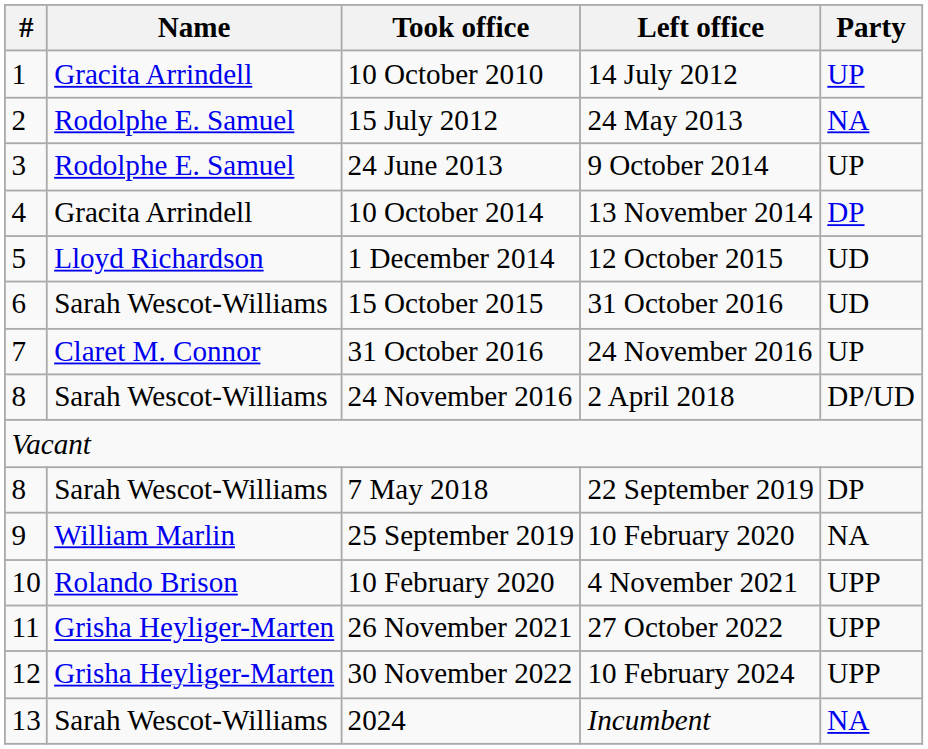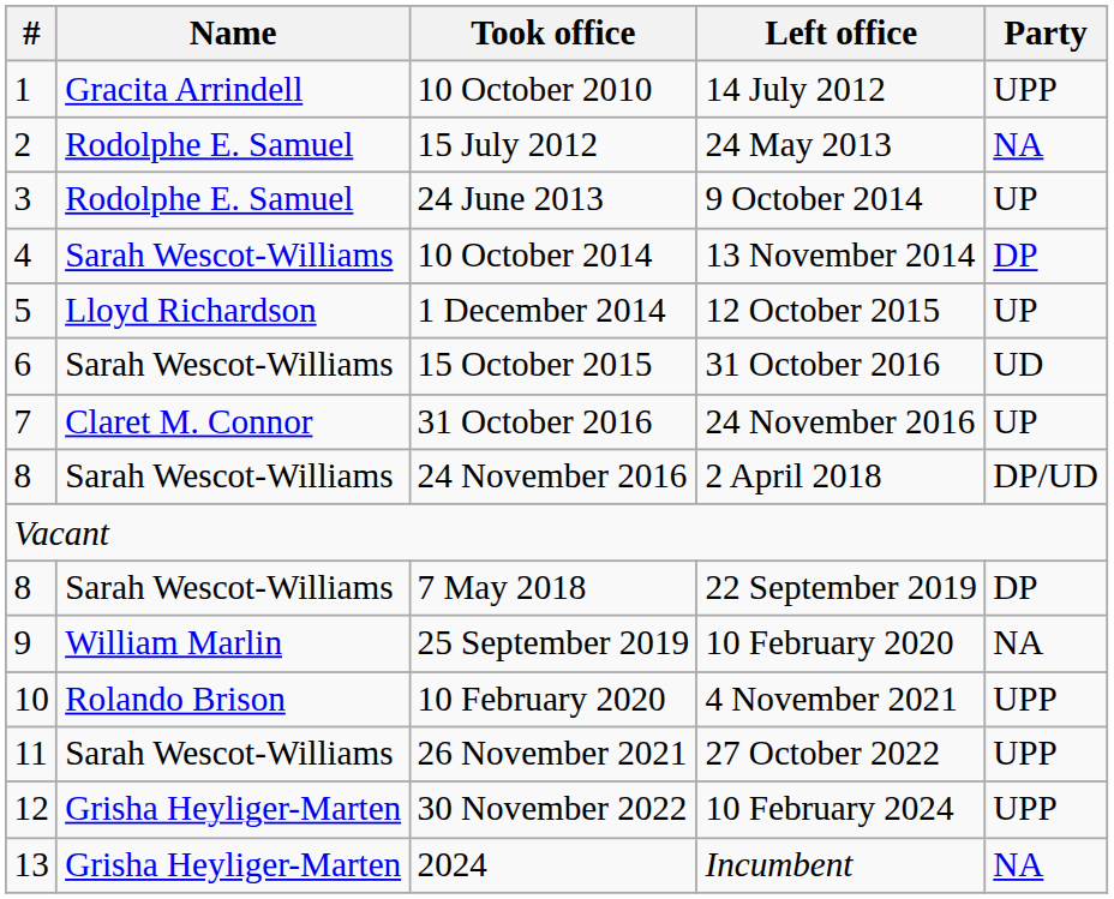 <table class="wikitable sortable">
 <tr>
 <th>#</th>
 <th>Name</th>
 <th>Took office</th>
 <th>Left office</th>
 <th>Party</th>
 </tr>
 <tr>
 <td>1</td>
 <td><a href='#'>Gracita Arrindell</a></td>
 <td>10 October 2010</td>
 <td>14 July 2012</td>
-<td><a href='#'>UP</a></td>
+<td>UPP</td>
 </tr>
 <tr>
 <td>2</td>
 <td><a href='#'>Rodolphe E. Samuel</a></td>
 <td>15 July 2012</td>
 <td>24 May 2013</td>
 <td><a href='#'>NA</a></td>
 </tr>
 <tr>
 <td>3</td>
 <td><a href='#'>Rodolphe E. Samuel</a></td>
 <td>24 June 2013</td>
 <td>9 October 2014</td>
 <td>UP</td>
 </tr>
 <tr>
 <td>4</td>
-<td>Gracita Arrindell</td>
+<td><a href='#'>Sarah Wescot-Williams</a></td>
 <td>10 October 2014</td>
 <td>13 November 2014</td>
 <td><a href='#'>DP</a></td>
 </tr>
 <tr>
 <td>5</td>
 <td><a href='#'>Lloyd Richardson</a></td>
 <td>1 December 2014</td>
 <td>12 October 2015</td>
-<td>UD</td>
+<td>UP</td>
 </tr>
 <tr>
 <td>6</td>
 <td>Sarah Wescot-Williams</td>
 <td>15 October 2015</td>
 <td>31 October 2016</td>
 <td>UD</td>
 </tr>
 <tr>
 <td>7</td>
 <td><a href='#'>Claret M. Connor</a></td>
 <td>31 October 2016</td>
 <td>24 November 2016</td>
 <td>UP</td>
 </tr>
 <tr>
 <td>8</td>
 <td>Sarah Wescot-Williams</td>
 <td>24 November 2016</td>
 <td>2 April 2018</td>
 <td>DP/UD</td>
 </tr>
 <tr>
 <td colspan="5"><em>Vacant</em></td>
 </tr>
 <tr>
 <td>8</td>
 <td>Sarah Wescot-Williams</td>
 <td>7 May 2018</td>
 <td>22 September 2019</td>
 <td>DP</td>
 </tr>
 <tr>
 <td>9</td>
 <td><a href='#'>William Marlin</a></td>
 <td>25 September 2019</td>
 <td>10 February 2020</td>
 <td>NA</td>
 </tr>
 <tr>
 <td>10</td>
 <td><a href='#'>Rolando Brison</a></td>
 <td>10 February 2020</td>
 <td>4 November 2021</td>
 <td>UPP</td>
 </tr>
 <tr>
 <td>11</td>
-<td><a href='#'>Grisha Heyliger-Marten</a></td>
+<td>Sarah Wescot-Williams</td>
 <td>26 November 2021</td>
 <td>27 October 2022</td>
 <td>UPP</td>
 </tr>
 <tr>
 <td>12</td>
 <td><a href='#'>Grisha Heyliger-Marten</a></td>
 <td>30 November 2022</td>
 <td>10 February 2024</td>
 <td>UPP</td>
 </tr>
 <tr>
 <td>13</td>
-<td>Sarah Wescot-Williams</td>
+<td><a href='#'>Grisha Heyliger-Marten</a></td>
 <td>2024</td>
 <td><em>Incumbent</em></td>
 <td><a href='#'>NA</a></td>
 </tr>
 </table>
